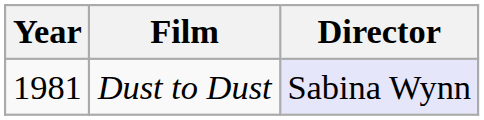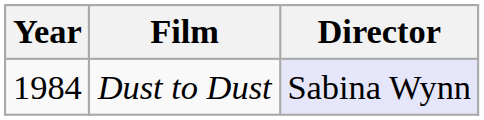 <table class="wikitable">
 <tr>
 <th>Year</th>
 <th>Film</th>
 <th>Director</th>
 </tr>
 <tr>
-<td>1981</td>
+<td>1984</td>
 <td><em>Dust to Dust</em></td>
 <td style="background: lavender;">Sabina Wynn</td>
 </tr>
 </table>
